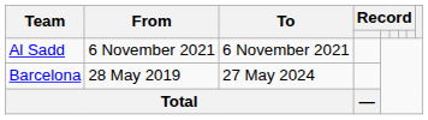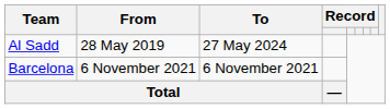 <table class="wikitable" style="text-align:center">
 <tr>
 <th rowspan="2">Team</th>
 <th rowspan="2">From</th>
 <th rowspan="2">To</th>
 <th colspan="5">Record</th>
 <th rowspan="2"></th>
 </tr>
 <tr>
 <th></th>
 <th></th>
 <th></th>
 <th></th>
 <th></th>
 </tr>
 <tr>
 <td align="left"><a href='#'>Al Sadd</a></td>
-<td align="left">6 November 2021</td>
-<td align="left">6 November 2021<br></td>
+<td align="left">28 May 2019</td>
+<td align="left">27 May 2024<br></td>
 <td></td>
 </tr>
 <tr>
 <td><a href='#'>Barcelona</a></td>
-<td align="left">28 May 2019</td>
-<td align="left">27 May 2024<br></td>
+<td align="left">6 November 2021</td>
+<td align="left">6 November 2021<br></td>
 <td></td>
 </tr>
 <tr>
 <th colspan="3">Total<br></th>
 <th>—</th>
 </tr>
 </table>
